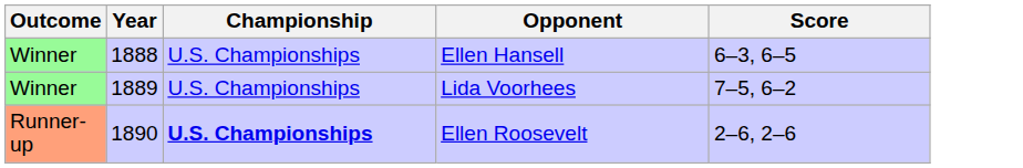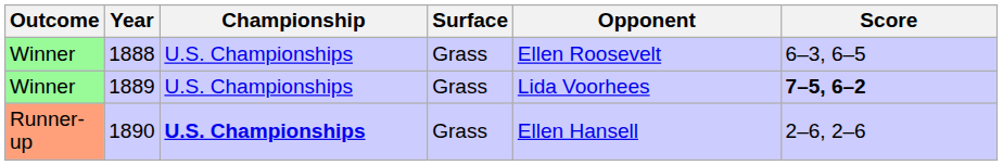 <table class='sortable wikitable'>
 <tr>
 <th style="width:65px">Outcome</th>
 <th style="width:35px">Year</th>
 <th style="width:200px">Championship</th>
+<th style="width:50px">Surface</th>
 <th style="width:200px">Opponent</th>
 <th style="width:160px" class="unsortable">Score</th>
 </tr>
 <tr style="background:#ccf;">
 <td style="background:#98fb98;">Winner</td>
 <td>1888</td>
 <td><a href='#'>U.S. Championships</a></td>
-<td> <a href='#'>Ellen Hansell</a></td>
+<td>Grass</td>
+<td> <a href='#'>Ellen Roosevelt</a></td>
 <td>6–3, 6–5</td>
 </tr>
 <tr style="background:#ccf;">
 <td style="background:#98fb98;">Winner</td>
 <td>1889</td>
 <td><a href='#'>U.S. Championships</a></td>
+<td>Grass</td>
 <td> <a href='#'>Lida Voorhees</a></td>
-<td>7–5, 6–2</td>
+<td><strong>7–5, 6–2</strong></td>
 </tr>
 <tr style="background:#ccf;">
 <td style="background:#ffa07a;">Runner-up</td>
 <td>1890</td>
 <td><strong><a href='#'>U.S. Championships</a></strong></td>
-<td> <a href='#'>Ellen Roosevelt</a></td>
+<td>Grass</td>
+<td> <a href='#'>Ellen Hansell</a></td>
 <td>2–6, 2–6</td>
 </tr>
 </table>
